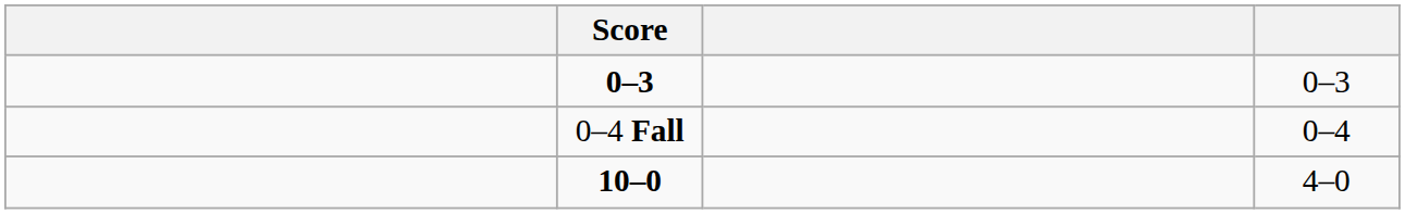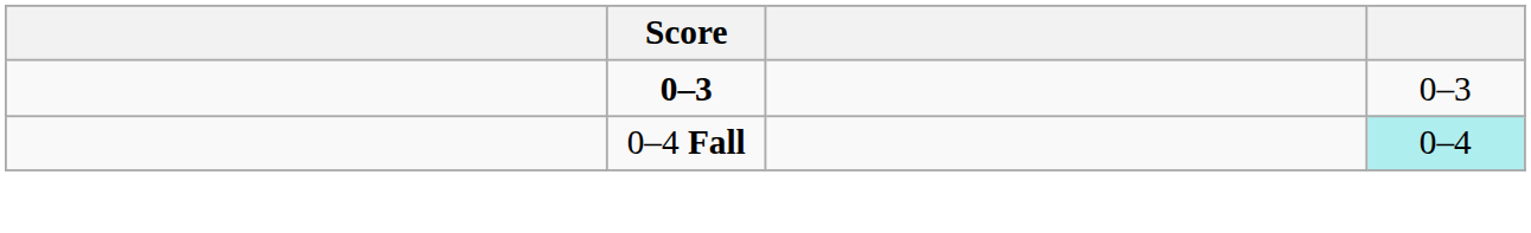 <table class="wikitable" style="text-align: center; ">
 <tr>
 <th align="right" width="270"></th>
 <th width="65">Score</th>
 <th align="left" width="270"></th>
 <th width="65"></th>
 </tr>
 <tr>
 <td align="left"></td>
 <td><strong>0–3</strong></td>
 <td align="left"><strong></strong></td>
 <td>0–3 <strong></strong></td>
 </tr>
 <tr>
 <td align="left"></td>
 <td>0–4 <strong>Fall</strong></td>
 <td align="left"><strong></strong></td>
-<td>0–4 <strong></strong></td>
-</tr>
-<tr>
-<td align="left"><strong></strong></td>
-<td><strong>10–0</strong></td>
-<td align="left"></td>
-<td>4–0 <strong></strong></td>
+<td style="background: paleturquoise;">0–4 <strong></strong></td>
 </tr>
 </table>
